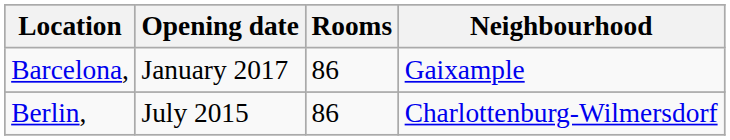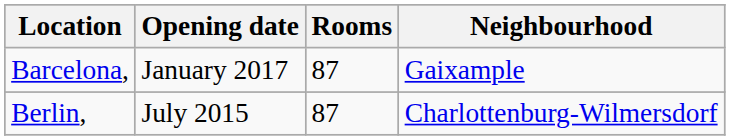 <table class="wikitable">
 <tr>
 <th>Location</th>
 <th>Opening date</th>
 <th>Rooms</th>
 <th>Neighbourhood</th>
 </tr>
 <tr>
 <td><a href='#'>Barcelona</a>, </td>
 <td>January 2017</td>
-<td>86</td>
+<td>87</td>
 <td><a href='#'>Gaixample</a></td>
 </tr>
 <tr>
 <td><a href='#'>Berlin</a>, </td>
 <td>July 2015</td>
-<td>86</td>
+<td>87</td>
 <td><a href='#'>Charlottenburg-Wilmersdorf</a></td>
 </tr>
 </table>
